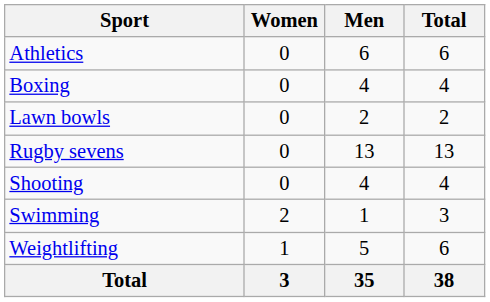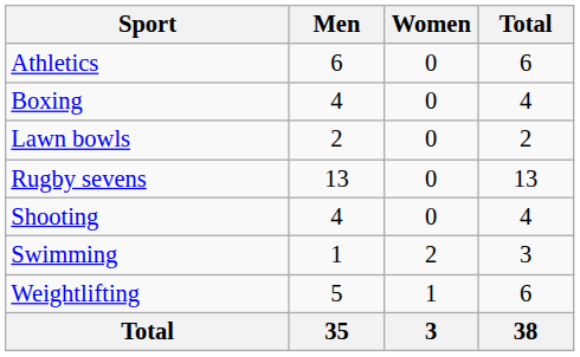 <table class="wikitable sortable" style="text-align:center;">
 <tr>
 <th width=180>Sport</th>
+<th width=55>Men</th>
 <th width=55>Women</th>
-<th width=55>Men</th>
 <th width=55>Total</th>
 </tr>
 <tr>
 <td align=left><a href='#'>Athletics</a></td>
+<td>6</td>
 <td>0</td>
-<td>6</td>
 <td>6</td>
 </tr>
 <tr>
 <td align=left><a href='#'>Boxing</a></td>
+<td>4</td>
 <td>0</td>
-<td>4</td>
 <td>4</td>
 </tr>
 <tr>
 <td align=left><a href='#'>Lawn bowls</a></td>
+<td>2</td>
 <td>0</td>
-<td>2</td>
 <td>2</td>
 </tr>
 <tr>
 <td align=left><a href='#'>Rugby sevens</a></td>
+<td>13</td>
 <td>0</td>
-<td>13</td>
 <td>13</td>
 </tr>
 <tr>
 <td align=left><a href='#'>Shooting</a></td>
+<td>4</td>
 <td>0</td>
-<td>4</td>
 <td>4</td>
 </tr>
 <tr>
 <td align=left><a href='#'>Swimming</a></td>
+<td>1</td>
 <td>2</td>
-<td>1</td>
 <td>3</td>
 </tr>
 <tr>
 <td align=left><a href='#'>Weightlifting</a></td>
+<td>5</td>
 <td>1</td>
-<td>5</td>
 <td>6</td>
 </tr>
 <tr>
 <th>Total</th>
+<th>35</th>
 <th>3</th>
-<th>35</th>
 <th>38</th>
 </tr>
 </table>
